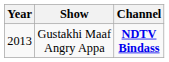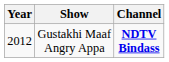 <table class="wikitable sortable" style="text-align:center;">
 <tr>
 <th>Year</th>
 <th>Show</th>
 <th>Channel</th>
 </tr>
 <tr>
-<td>2013</td>
+<td>2012</td>
 <td>Gustakhi Maaf <br>Angry Appa</td>
 <td><strong><a href='#'>NDTV</a> <br><a href='#'>Bindass</a></strong></td>
 </tr>
 </table>
